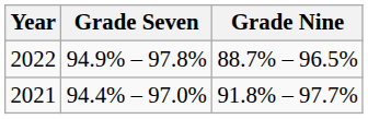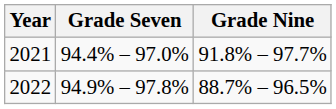 <table class="wikitable">
 <tr>
 <th>Year</th>
 <th>Grade Seven</th>
 <th>Grade Nine</th>
 </tr>
 <tr>
+<td>2021</td>
+<td>94.4% – 97.0%</td>
+<td>91.8% – 97.7%</td>
+</tr>
+<tr>
 <td>2022</td>
 <td>94.9% – 97.8%</td>
 <td>88.7% – 96.5%</td>
 </tr>
-<tr>
-<td>2021</td>
-<td>94.4% – 97.0%</td>
-<td>91.8% – 97.7%</td>
-</tr>
 </table>
